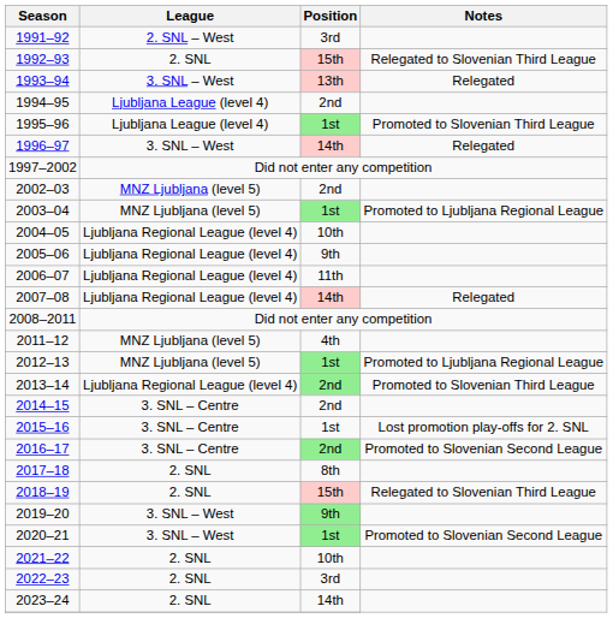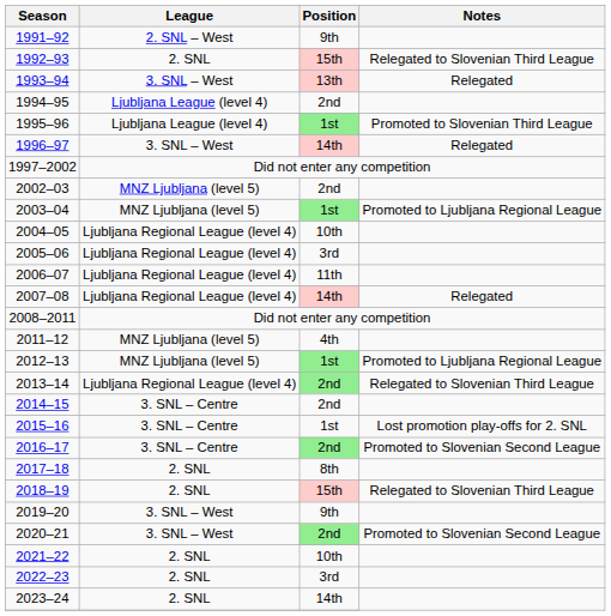 <table class="wikitable" style="text-align: center">
 <tr>
 <th>Season</th>
 <th>League</th>
 <th>Position</th>
 <th>Notes</th>
 </tr>
 <tr>
 <td><a href='#'>1991–92</a></td>
 <td><a href='#'>2. SNL</a> – West</td>
-<td>3rd</td>
+<td>9th</td>
 <td></td>
 </tr>
 <tr>
 <td><a href='#'>1992–93</a></td>
 <td>2. SNL</td>
 <td style="background: #FFCCCC;">15th</td>
 <td>Relegated to Slovenian Third League</td>
 </tr>
 <tr>
 <td><a href='#'>1993–94</a></td>
 <td><a href='#'>3. SNL</a> – West</td>
 <td style="background: #FFCCCC;">13th</td>
 <td>Relegated</td>
 </tr>
 <tr>
 <td>1994–95</td>
 <td><a href='#'>Ljubljana League</a> (level 4)</td>
 <td>2nd</td>
 <td></td>
 </tr>
 <tr>
 <td>1995–96</td>
 <td>Ljubljana League (level 4)</td>
 <td style="background: #90EE90;">1st</td>
 <td>Promoted to Slovenian Third League</td>
 </tr>
 <tr>
 <td><a href='#'>1996–97</a></td>
 <td>3. SNL – West</td>
 <td style="background: #FFCCCC;">14th</td>
 <td>Relegated</td>
 </tr>
 <tr>
 <td>1997–2002</td>
 <td colspan="3">Did not enter any competition</td>
 </tr>
 <tr>
 <td>2002–03</td>
 <td><a href='#'>MNZ Ljubljana</a> (level 5)</td>
 <td>2nd</td>
 <td></td>
 </tr>
 <tr>
 <td>2003–04</td>
 <td>MNZ Ljubljana (level 5)</td>
 <td style="background: #90EE90;">1st</td>
 <td>Promoted to Ljubljana Regional League</td>
 </tr>
 <tr>
 <td>2004–05</td>
 <td>Ljubljana Regional League (level 4)</td>
 <td>10th</td>
 <td></td>
 </tr>
 <tr>
 <td>2005–06</td>
 <td>Ljubljana Regional League (level 4)</td>
-<td>9th</td>
+<td>3rd</td>
 <td></td>
 </tr>
 <tr>
 <td>2006–07</td>
 <td>Ljubljana Regional League (level 4)</td>
 <td>11th</td>
 <td></td>
 </tr>
 <tr>
 <td>2007–08</td>
 <td>Ljubljana Regional League (level 4)</td>
 <td style="background: #FFCCCC;">14th</td>
 <td>Relegated</td>
 </tr>
 <tr>
 <td>2008–2011</td>
 <td colspan="3">Did not enter any competition</td>
 </tr>
 <tr>
 <td>2011–12</td>
 <td>MNZ Ljubljana (level 5)</td>
 <td>4th</td>
 <td></td>
 </tr>
 <tr>
 <td>2012–13</td>
 <td>MNZ Ljubljana (level 5)</td>
 <td style="background: #90EE90;">1st</td>
 <td>Promoted to Ljubljana Regional League</td>
 </tr>
 <tr>
 <td>2013–14</td>
 <td>Ljubljana Regional League (level 4)</td>
 <td style="background: #90EE90;">2nd</td>
-<td>Promoted to Slovenian Third League</td>
+<td>Relegated to Slovenian Third League</td>
 </tr>
 <tr>
 <td><a href='#'>2014–15</a></td>
 <td>3. SNL – Centre</td>
 <td>2nd</td>
 <td></td>
 </tr>
 <tr>
 <td><a href='#'>2015–16</a></td>
 <td>3. SNL – Centre</td>
 <td>1st</td>
 <td>Lost promotion play-offs for 2. SNL</td>
 </tr>
 <tr>
 <td><a href='#'>2016–17</a></td>
 <td>3. SNL – Centre</td>
 <td style="background: #90EE90;">2nd</td>
 <td>Promoted to Slovenian Second League</td>
 </tr>
 <tr>
 <td><a href='#'>2017–18</a></td>
 <td>2. SNL</td>
 <td>8th</td>
 <td></td>
 </tr>
 <tr>
 <td><a href='#'>2018–19</a></td>
 <td>2. SNL</td>
 <td style="background: #FFCCCC;">15th</td>
 <td>Relegated to Slovenian Third League</td>
 </tr>
 <tr>
 <td>2019–20</td>
 <td>3. SNL – West</td>
-<td style="background: lightgreen;">9th</td>
+<td>9th</td>
 <td></td>
 </tr>
 <tr>
 <td>2020–21</td>
 <td>3. SNL – West</td>
-<td style="background: #90EE90;">1st</td>
+<td style="background: #90EE90;">2nd</td>
 <td>Promoted to Slovenian Second League</td>
 </tr>
 <tr>
 <td><a href='#'>2021–22</a></td>
 <td>2. SNL</td>
 <td>10th</td>
 <td></td>
 </tr>
 <tr>
 <td><a href='#'>2022–23</a></td>
 <td>2. SNL</td>
 <td>3rd</td>
 <td></td>
 </tr>
 <tr>
 <td>2023–24</td>
 <td>2. SNL</td>
 <td>14th</td>
 </tr>
 <tr>
 </tr>
 </table>
